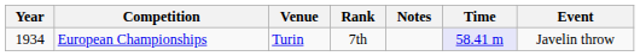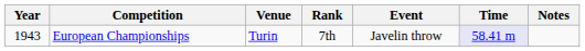 <table class="wikitable" width=55% style="font-size:100%; text-align:center;">
 <tr>
 <th>Year</th>
 <th>Competition</th>
 <th>Venue</th>
 <th>Rank</th>
+<th>Event</th>
+<th>Time</th>
 <th>Notes</th>
-<th>Time</th>
-<th>Event</th>
 </tr>
 <tr>
-<td rowspan=1>1934</td>
+<td rowspan=1>1943</td>
 <td rowspan=1 align=left><a href='#'>European Championships</a></td>
 <td rowspan=1 align=left> <a href='#'>Turin</a></td>
 <td>7th</td>
+<td>Javelin throw</td>
+<td style="background: lavender;"><a href='#'>58.41 m</a></td>
 <td></td>
-<td style="background: lavender;"><a href='#'>58.41 m</a></td>
-<td>Javelin throw</td>
 </tr>
 </table>
